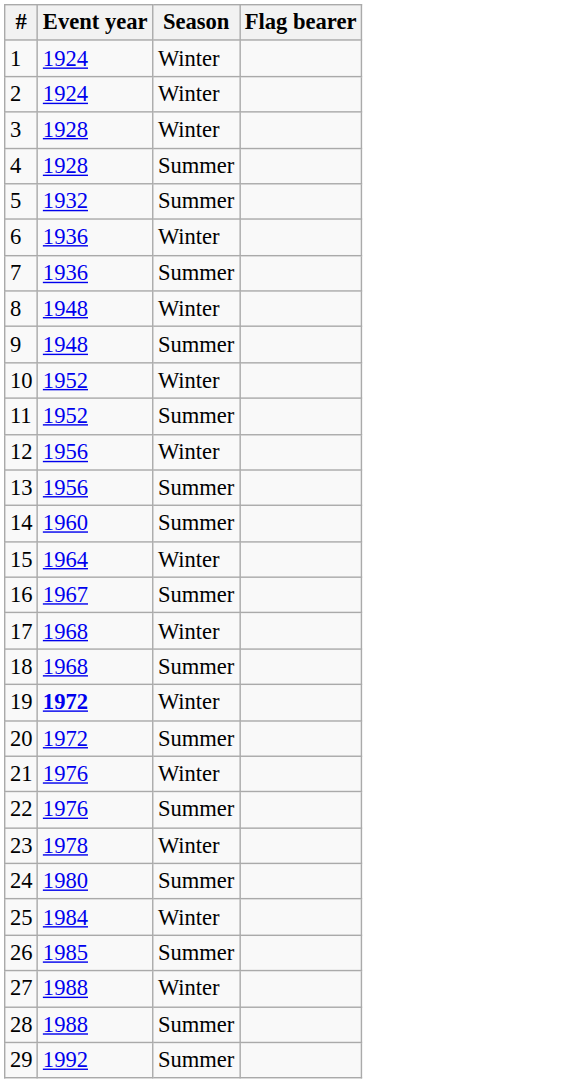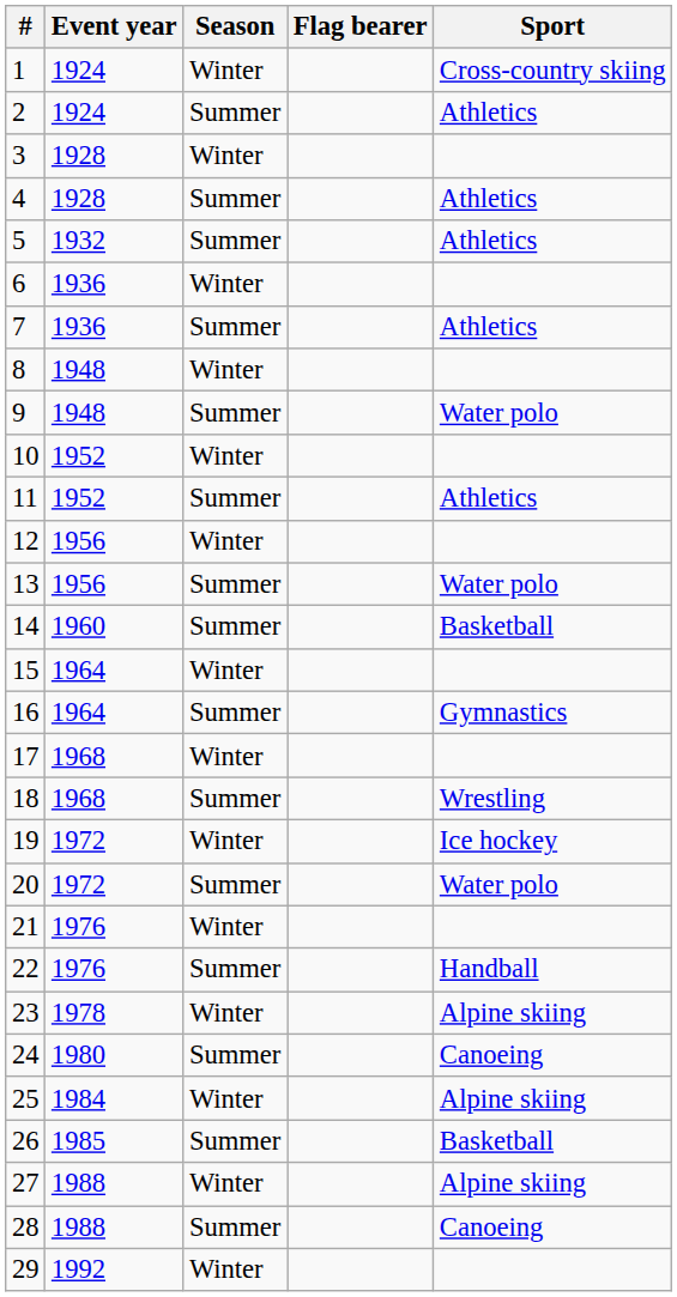 <table class="wikitable sortable">
 <tr>
 <th>#</th>
 <th>Event year</th>
 <th>Season</th>
 <th>Flag bearer</th>
+<th>Sport</th>
 </tr>
 <tr>
 <td>1</td>
 <td><a href='#'>1924</a></td>
 <td>Winter</td>
 <td></td>
+<td><a href='#'>Cross-country skiing</a></td>
 </tr>
 <tr>
 <td>2</td>
 <td><a href='#'>1924</a></td>
-<td>Winter</td>
+<td>Summer</td>
 <td></td>
+<td><a href='#'>Athletics</a></td>
 </tr>
 <tr>
 <td>3</td>
 <td><a href='#'>1928</a></td>
 <td>Winter</td>
+<td></td>
 <td></td>
 </tr>
 <tr>
 <td>4</td>
 <td><a href='#'>1928</a></td>
 <td>Summer</td>
 <td></td>
+<td><a href='#'>Athletics</a></td>
 </tr>
 <tr>
 <td>5</td>
 <td><a href='#'>1932</a></td>
 <td>Summer</td>
 <td></td>
+<td><a href='#'>Athletics</a></td>
 </tr>
 <tr>
 <td>6</td>
 <td><a href='#'>1936</a></td>
 <td>Winter</td>
+<td></td>
 <td></td>
 </tr>
 <tr>
 <td>7</td>
 <td><a href='#'>1936</a></td>
 <td>Summer</td>
 <td></td>
+<td><a href='#'>Athletics</a></td>
 </tr>
 <tr>
 <td>8</td>
 <td><a href='#'>1948</a></td>
 <td>Winter</td>
+<td></td>
 <td></td>
 </tr>
 <tr>
 <td>9</td>
 <td><a href='#'>1948</a></td>
 <td>Summer</td>
 <td></td>
+<td><a href='#'>Water polo</a></td>
 </tr>
 <tr>
 <td>10</td>
 <td><a href='#'>1952</a></td>
 <td>Winter</td>
+<td></td>
 <td></td>
 </tr>
 <tr>
 <td>11</td>
 <td><a href='#'>1952</a></td>
 <td>Summer</td>
 <td></td>
+<td><a href='#'>Athletics</a></td>
 </tr>
 <tr>
 <td>12</td>
 <td><a href='#'>1956</a></td>
 <td>Winter</td>
+<td></td>
 <td></td>
 </tr>
 <tr>
 <td>13</td>
 <td><a href='#'>1956</a></td>
 <td>Summer</td>
 <td></td>
+<td><a href='#'>Water polo</a></td>
 </tr>
 <tr>
 <td>14</td>
 <td><a href='#'>1960</a></td>
 <td>Summer</td>
 <td></td>
+<td><a href='#'>Basketball</a></td>
 </tr>
 <tr>
 <td>15</td>
 <td><a href='#'>1964</a></td>
 <td>Winter</td>
 <td></td>
+<td></td>
 </tr>
 <tr>
 <td>16</td>
-<td><a href='#'>1967</a></td>
+<td><a href='#'>1964</a></td>
 <td>Summer</td>
 <td></td>
+<td><a href='#'>Gymnastics</a></td>
 </tr>
 <tr>
 <td>17</td>
 <td><a href='#'>1968</a></td>
 <td>Winter</td>
+<td></td>
 <td></td>
 </tr>
 <tr>
 <td>18</td>
 <td><a href='#'>1968</a></td>
 <td>Summer</td>
 <td></td>
+<td><a href='#'>Wrestling</a></td>
 </tr>
 <tr>
 <td>19</td>
-<td><strong><a href='#'>1972</a></strong></td>
+<td><a href='#'>1972</a></td>
 <td>Winter</td>
 <td></td>
+<td><a href='#'>Ice hockey</a></td>
 </tr>
 <tr>
 <td>20</td>
 <td><a href='#'>1972</a></td>
 <td>Summer</td>
 <td></td>
+<td><a href='#'>Water polo</a></td>
 </tr>
 <tr>
 <td>21</td>
 <td><a href='#'>1976</a></td>
 <td>Winter</td>
+<td></td>
 <td></td>
 </tr>
 <tr>
 <td>22</td>
 <td><a href='#'>1976</a></td>
 <td>Summer</td>
 <td></td>
+<td><a href='#'>Handball</a></td>
 </tr>
 <tr>
 <td>23</td>
 <td><a href='#'>1978</a></td>
 <td>Winter</td>
 <td></td>
+<td><a href='#'>Alpine skiing</a></td>
 </tr>
 <tr>
 <td>24</td>
 <td><a href='#'>1980</a></td>
 <td>Summer</td>
 <td></td>
+<td><a href='#'>Canoeing</a></td>
 </tr>
 <tr>
 <td>25</td>
 <td><a href='#'>1984</a></td>
 <td>Winter</td>
 <td></td>
+<td><a href='#'>Alpine skiing</a></td>
 </tr>
 <tr>
 <td>26</td>
 <td><a href='#'>1985</a></td>
 <td>Summer</td>
 <td></td>
+<td><a href='#'>Basketball</a></td>
 </tr>
 <tr>
 <td>27</td>
 <td><a href='#'>1988</a></td>
 <td>Winter</td>
 <td></td>
+<td><a href='#'>Alpine skiing</a></td>
 </tr>
 <tr>
 <td>28</td>
 <td><a href='#'>1988</a></td>
 <td>Summer</td>
 <td></td>
+<td><a href='#'>Canoeing</a></td>
 </tr>
 <tr>
 <td>29</td>
 <td><a href='#'>1992</a></td>
-<td>Summer</td>
+<td>Winter</td>
+<td></td>
 <td></td>
 </tr>
 </table>
